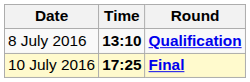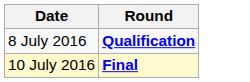 <table class="wikitable">
 <tr>
 <th>Date</th>
-<th>Time</th>
 <th>Round</th>
 </tr>
 <tr>
 <td>8 July 2016</td>
-<td><strong>13:10</strong></td>
 <td><strong><a href='#'>Qualification</a></strong></td>
 </tr>
 <tr style=background:lemonchiffon>
 <td>10 July 2016</td>
-<td><strong>17:25</strong></td>
 <td><strong><a href='#'>Final</a></strong></td>
 </tr>
 </table>
